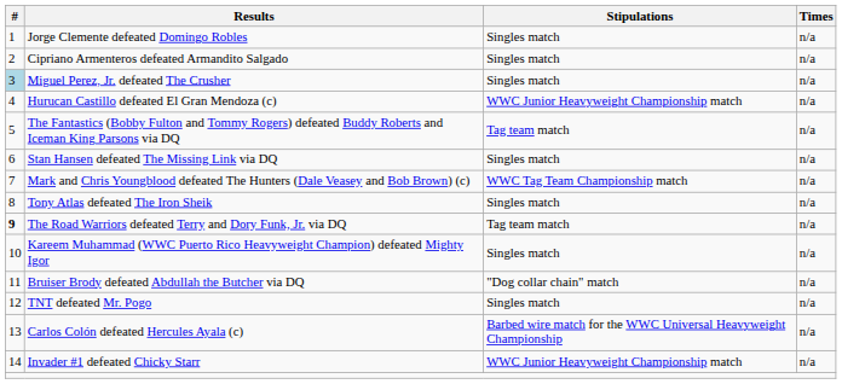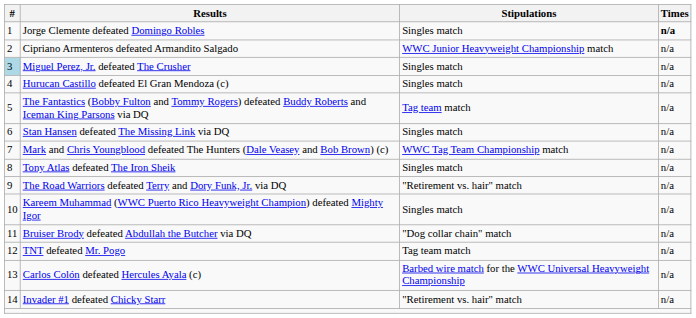 <table style="font-size: 85%" class="wikitable sortable">
 <tr>
 <th><strong>#</strong></th>
 <th><strong>Results</strong></th>
 <th><strong>Stipulations</strong></th>
 <th><strong>Times</strong></th>
 </tr>
 <tr>
 <td>1</td>
 <td>Jorge Clemente defeated <a href='#'>Domingo Robles</a></td>
 <td>Singles match</td>
-<td>n/a</td>
+<td><strong>n/a</strong></td>
 </tr>
 <tr>
 <td>2</td>
 <td>Cipriano Armenteros defeated Armandito Salgado</td>
-<td>Singles match</td>
+<td><a href='#'>WWC Junior Heavyweight Championship</a> match</td>
 <td>n/a</td>
 </tr>
 <tr>
 <td style="background: lightblue;">3</td>
 <td><a href='#'>Miguel Perez, Jr.</a> defeated <a href='#'>The Crusher</a></td>
 <td>Singles match</td>
 <td>n/a</td>
 </tr>
 <tr>
 <td>4</td>
 <td><a href='#'>Hurucan Castillo</a> defeated El Gran Mendoza (c)</td>
-<td><a href='#'>WWC Junior Heavyweight Championship</a> match</td>
+<td>Singles match</td>
 <td>n/a</td>
 </tr>
 <tr>
 <td>5</td>
 <td><a href='#'>The Fantastics</a> (<a href='#'>Bobby Fulton</a> and <a href='#'>Tommy Rogers</a>) defeated <a href='#'>Buddy Roberts</a> and <a href='#'>Iceman King Parsons</a> via DQ</td>
 <td><a href='#'>Tag team</a> match</td>
 <td>n/a</td>
 </tr>
 <tr>
 <td>6</td>
 <td><a href='#'>Stan Hansen</a> defeated <a href='#'>The Missing Link</a> via DQ</td>
 <td>Singles match</td>
 <td>n/a</td>
 </tr>
 <tr>
 <td>7</td>
 <td><a href='#'>Mark</a> and <a href='#'>Chris Youngblood</a> defeated The Hunters (<a href='#'>Dale Veasey</a> and <a href='#'>Bob Brown</a>) (c)</td>
 <td><a href='#'>WWC Tag Team Championship</a> match</td>
 <td>n/a</td>
 </tr>
 <tr>
 <td>8</td>
 <td><a href='#'>Tony Atlas</a> defeated <a href='#'>The Iron Sheik</a></td>
 <td>Singles match</td>
 <td>n/a</td>
 </tr>
 <tr>
-<td><strong>9</strong></td>
+<td>9</td>
 <td><a href='#'>The Road Warriors</a> defeated <a href='#'>Terry</a> and <a href='#'>Dory Funk, Jr.</a> via DQ</td>
-<td>Tag team match</td>
+<td>"Retirement vs. hair" match</td>
 <td>n/a</td>
 </tr>
 <tr>
 <td>10</td>
 <td><a href='#'>Kareem Muhammad</a> (<a href='#'>WWC Puerto Rico Heavyweight Champion</a>) defeated <a href='#'>Mighty Igor</a></td>
 <td>Singles match</td>
 <td>n/a</td>
 </tr>
 <tr>
 <td>11</td>
 <td><a href='#'>Bruiser Brody</a> defeated <a href='#'>Abdullah the Butcher</a> via DQ</td>
 <td>"Dog collar chain" match</td>
 <td>n/a</td>
 </tr>
 <tr>
 <td>12</td>
 <td><a href='#'>TNT</a> defeated <a href='#'>Mr. Pogo</a></td>
-<td>Singles match</td>
+<td>Tag team match</td>
 <td>n/a</td>
 </tr>
 <tr>
 <td>13</td>
 <td><a href='#'>Carlos Colón</a> defeated <a href='#'>Hercules Ayala</a> (c)</td>
 <td><a href='#'>Barbed wire match</a> for the <a href='#'>WWC Universal Heavyweight Championship</a></td>
 <td>n/a</td>
 </tr>
 <tr>
 <td>14</td>
 <td><a href='#'>Invader #1</a> defeated <a href='#'>Chicky Starr</a></td>
-<td><a href='#'>WWC Junior Heavyweight Championship</a> match</td>
+<td>"Retirement vs. hair" match</td>
 <td>n/a</td>
 </tr>
 <tr>
 <td colspan=4></td>
 </tr>
 </table>
